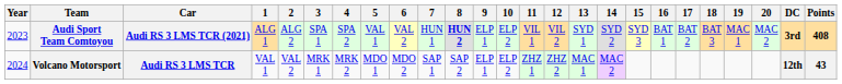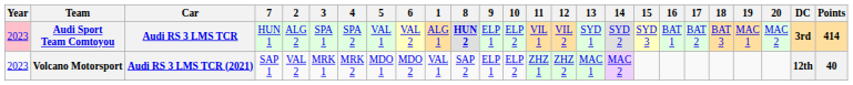 <table class="wikitable" style="text-align:center; font-size:85%">
 <tr>
 <th>Year</th>
 <th>Team</th>
 <th>Car</th>
-<th>1</th>
+<th>7</th>
 <th>2</th>
 <th>3</th>
 <th>4</th>
 <th>5</th>
 <th>6</th>
-<th>7</th>
+<th>1</th>
 <th>8</th>
 <th>9</th>
 <th>10</th>
 <th>11</th>
 <th>12</th>
 <th>13</th>
 <th>14</th>
 <th>15</th>
 <th>16</th>
 <th>17</th>
 <th>18</th>
 <th>19</th>
 <th>20</th>
 <th>DC</th>
 <th>Points</th>
 </tr>
 <tr>
-<td><a href='#'>2023</a></td>
+<td style="background: pink;"><a href='#'>2023</a></td>
 <th nowrap><a href='#'>Audi Sport<br>Team Comtoyou</a></th>
-<th nowrap><a href='#'>Audi RS 3 LMS TCR (2021)</a></th>
-<td style="background:#FFDF9F;"><a href='#'>ALG<br>1</a><br></td>
+<th nowrap><a href='#'>Audi RS 3 LMS TCR</a></th>
+<td style="background:#DFFFDF;"><a href='#'>HUN<br>1</a><br></td>
 <td style="background:#DFFFDF;"><a href='#'>ALG<br>2</a><br></td>
 <td style="background:#DFFFDF;"><a href='#'>SPA<br>1</a><br></td>
 <td style="background:#DFFFDF;"><a href='#'>SPA<br>2</a><br></td>
 <td style="background:#DFFFDF;"><a href='#'>VAL<br>1</a><br></td>
 <td style="background:#FFFFBF;"><a href='#'>VAL<br>2</a><br></td>
-<td style="background:#DFFFDF;"><a href='#'>HUN<br>1</a><br></td>
+<td style="background:#FFDF9F;"><a href='#'>ALG<br>1</a><br></td>
 <td style="background:#DFDFDF;"><strong><a href='#'>HUN<br>2</a><br></strong></td>
 <td style="background:#DFFFDF;"><a href='#'>ELP<br>1</a><br></td>
 <td style="background:#DFFFDF;"><a href='#'>ELP<br>2</a><br></td>
 <td style="background:#FFDF9F;"><a href='#'>VIL<br>1</a><br></td>
 <td style="background:#FFDF9F;"><a href='#'>VIL<br>2</a><br></td>
 <td style="background:#DFFFDF;"><a href='#'>SYD<br>1</a><br></td>
 <td style="background:#DFDFDF;"><a href='#'>SYD<br>2</a><br></td>
 <td style="background:#FFFFBF;"><a href='#'>SYD<br>3</a><br></td>
 <td style="background:#DFFFDF;"><a href='#'>BAT<br>1</a><br></td>
 <td style="background:#DFFFDF;"><a href='#'>BAT<br>2</a><br></td>
 <td style="background:#FFDF9F;"><a href='#'>BAT<br>3</a><br></td>
 <td style="background:#FFDF9F;"><a href='#'>MAC<br>1</a><br></td>
 <td style="background:#DFFFDF;"><a href='#'>MAC<br>2</a><br></td>
 <th style="background:#FFDF9F;">3rd</th>
-<th style="background:#FFDF9F;">408</th>
+<th style="background:#FFDF9F;">414</th>
 </tr>
 <tr>
-<td><a href='#'>2024</a></td>
+<td><a href='#'>2023</a></td>
 <th nowrap>Volcano Motorsport</th>
-<th nowrap><a href='#'>Audi RS 3 LMS TCR</a></th>
-<td><a href='#'>VAL<br>1</a></td>
+<th nowrap><a href='#'>Audi RS 3 LMS TCR (2021)</a></th>
+<td><a href='#'>SAP<br>1</a></td>
 <td><a href='#'>VAL<br>2</a></td>
 <td><a href='#'>MRK<br>1</a></td>
 <td><a href='#'>MRK<br>2</a></td>
 <td><a href='#'>MDO<br>1</a></td>
 <td><a href='#'>MDO<br>2</a></td>
-<td><a href='#'>SAP<br>1</a></td>
+<td><a href='#'>VAL<br>1</a></td>
 <td><a href='#'>SAP<br>2</a></td>
 <td><a href='#'>ELP<br>1</a></td>
 <td><a href='#'>ELP<br>2</a></td>
 <td style="background:#DFFFDF;"><a href='#'>ZHZ<br>1</a><br></td>
 <td style="background:#DFFFDF;"><a href='#'>ZHZ<br>2</a><br></td>
 <td style="background:#DFFFDF;"><a href='#'>MAC<br>1</a><br></td>
 <td style="background:#EFCFFF;"><a href='#'>MAC<br>2</a><br></td>
 <td></td>
 <td></td>
 <td></td>
 <td></td>
 <td></td>
 <td></td>
 <th>12th</th>
-<th>43</th>
+<th>40</th>
 </tr>
 </table>
